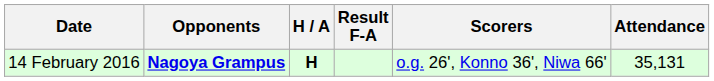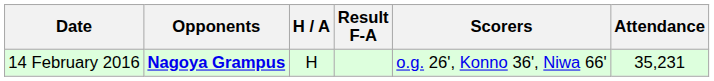 <table class="wikitable" style="text-align:center">
 <tr>
 <th>Date</th>
 <th>Opponents</th>
 <th>H / A</th>
 <th>Result<br>F-A</th>
 <th>Scorers</th>
 <th>Attendance</th>
 </tr>
 <tr bgcolor="#ddffdd">
 <td>14 February 2016</td>
 <td><strong><a href='#'>Nagoya Grampus</a></strong></td>
-<td><strong>H</strong></td>
+<td>H</td>
 <td></td>
 <td><a href='#'>o.g.</a> 26', <a href='#'>Konno</a> 36', <a href='#'>Niwa</a> 66'</td>
-<td>35,131</td>
+<td>35,231</td>
 </tr>
 </table>
